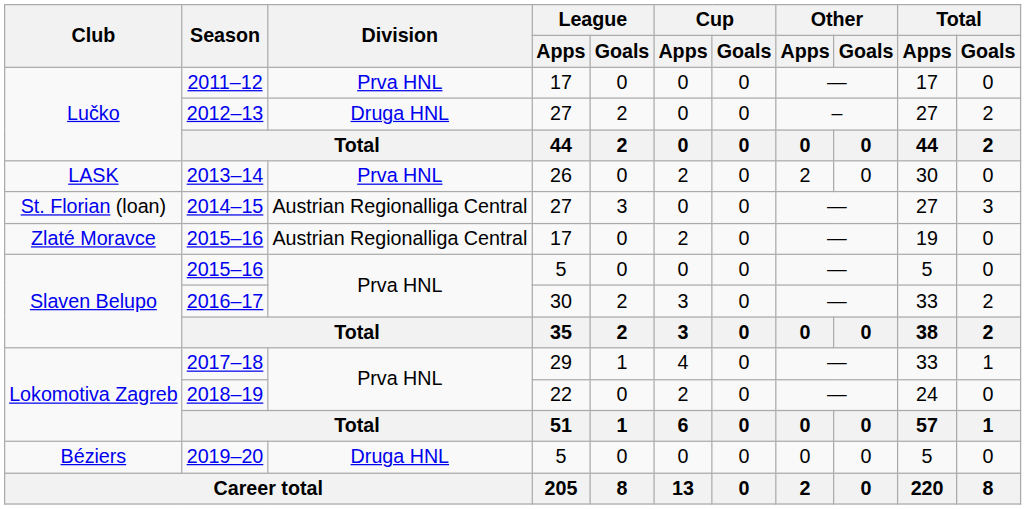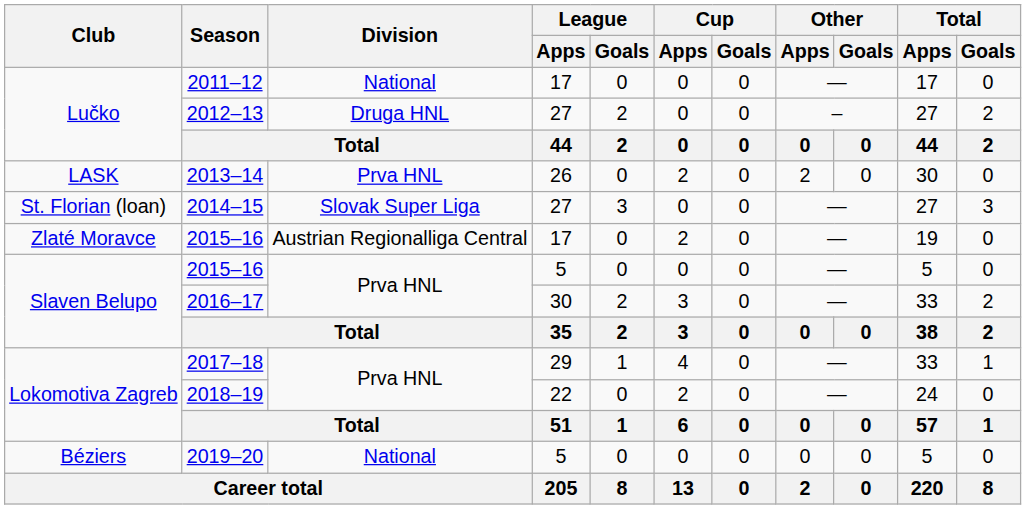 <table class="wikitable" style="text-align: center">
 <tr>
 <th rowspan="2">Club</th>
 <th rowspan="2">Season</th>
 <th rowspan="2">Division</th>
 <th colspan="2">League</th>
 <th colspan="2">Cup</th>
 <th colspan="2">Other</th>
 <th colspan="2">Total</th>
 </tr>
 <tr>
 <th>Apps</th>
 <th>Goals</th>
 <th>Apps</th>
 <th>Goals</th>
 <th>Apps</th>
 <th>Goals</th>
 <th>Apps</th>
 <th>Goals</th>
 </tr>
 <tr>
 <td rowspan="3"><a href='#'>Lučko</a></td>
 <td><a href='#'>2011–12</a></td>
-<td><a href='#'>Prva HNL</a></td>
+<td><a href='#'>National</a></td>
 <td>17</td>
 <td>0</td>
 <td>0</td>
 <td>0</td>
 <td colspan="2">—</td>
 <td>17</td>
 <td>0</td>
 </tr>
 <tr>
 <td><a href='#'>2012–13</a></td>
 <td><a href='#'>Druga HNL</a></td>
 <td>27</td>
 <td>2</td>
 <td>0</td>
 <td>0</td>
 <td colspan="2">–</td>
 <td>27</td>
 <td>2</td>
 </tr>
 <tr>
 <th colspan="2">Total</th>
 <th>44</th>
 <th>2</th>
 <th>0</th>
 <th>0</th>
 <th>0</th>
 <th>0</th>
 <th>44</th>
 <th>2</th>
 </tr>
 <tr>
 <td><a href='#'>LASK</a></td>
 <td><a href='#'>2013–14</a></td>
 <td><a href='#'>Prva HNL</a></td>
 <td>26</td>
 <td>0</td>
 <td>2</td>
 <td>0</td>
 <td>2</td>
 <td>0</td>
 <td>30</td>
 <td>0</td>
 </tr>
 <tr>
 <td><a href='#'>St. Florian</a> (loan)</td>
 <td><a href='#'>2014–15</a></td>
-<td>Austrian Regionalliga Central</td>
+<td><a href='#'>Slovak Super Liga</a></td>
 <td>27</td>
 <td>3</td>
 <td>0</td>
 <td>0</td>
 <td colspan="2">—</td>
 <td>27</td>
 <td>3</td>
 </tr>
 <tr>
 <td><a href='#'>Zlaté Moravce</a></td>
 <td><a href='#'>2015–16</a></td>
 <td>Austrian Regionalliga Central</td>
 <td>17</td>
 <td>0</td>
 <td>2</td>
 <td>0</td>
 <td colspan="2">—</td>
 <td>19</td>
 <td>0</td>
 </tr>
 <tr>
 <td rowspan="3"><a href='#'>Slaven Belupo</a></td>
 <td><a href='#'>2015–16</a></td>
 <td rowspan="2">Prva HNL</td>
 <td>5</td>
 <td>0</td>
 <td>0</td>
 <td>0</td>
 <td colspan="2">—</td>
 <td>5</td>
 <td>0</td>
 </tr>
 <tr>
 <td><a href='#'>2016–17</a></td>
 <td>30</td>
 <td>2</td>
 <td>3</td>
 <td>0</td>
 <td colspan="2">—</td>
 <td>33</td>
 <td>2</td>
 </tr>
 <tr>
 <th colspan="2">Total</th>
 <th>35</th>
 <th>2</th>
 <th>3</th>
 <th>0</th>
 <th>0</th>
 <th>0</th>
 <th>38</th>
 <th>2</th>
 </tr>
 <tr>
 <td rowspan="3"><a href='#'>Lokomotiva Zagreb</a></td>
 <td><a href='#'>2017–18</a></td>
 <td rowspan="2">Prva HNL</td>
 <td>29</td>
 <td>1</td>
 <td>4</td>
 <td>0</td>
 <td colspan="2">—</td>
 <td>33</td>
 <td>1</td>
 </tr>
 <tr>
 <td><a href='#'>2018–19</a></td>
 <td>22</td>
 <td>0</td>
 <td>2</td>
 <td>0</td>
 <td colspan="2">—</td>
 <td>24</td>
 <td>0</td>
 </tr>
 <tr>
 <th colspan="2">Total</th>
 <th>51</th>
 <th>1</th>
 <th>6</th>
 <th>0</th>
 <th>0</th>
 <th>0</th>
 <th>57</th>
 <th>1</th>
 </tr>
 <tr>
 <td><a href='#'>Béziers</a></td>
 <td><a href='#'>2019–20</a></td>
-<td><a href='#'>Druga HNL</a></td>
+<td><a href='#'>National</a></td>
 <td>5</td>
 <td>0</td>
 <td>0</td>
 <td>0</td>
 <td>0</td>
 <td>0</td>
 <td>5</td>
 <td>0</td>
 </tr>
 <tr>
 <th colspan="3">Career total</th>
 <th>205</th>
 <th>8</th>
 <th>13</th>
 <th>0</th>
 <th>2</th>
 <th>0</th>
 <th>220</th>
 <th>8</th>
 </tr>
 </table>
